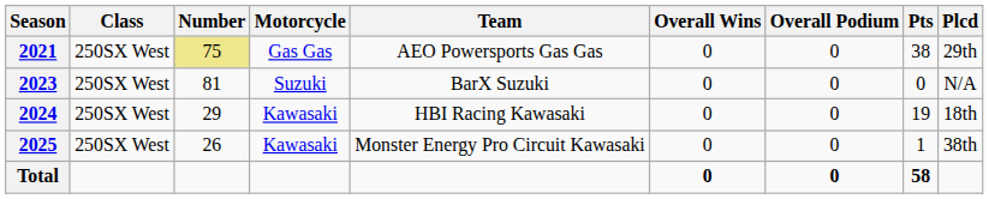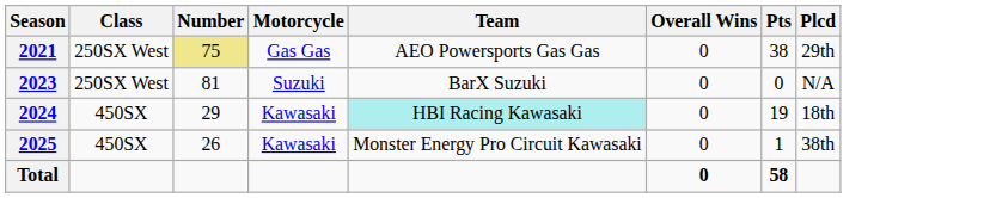 <table class="wikitable" style="font-size: 85%; text-align:center">
 <tr>
 <th>Season</th>
 <th>Class</th>
 <th>Number</th>
 <th>Motorcycle</th>
 <th>Team</th>
 <th>Overall Wins</th>
-<th>Overall Podium</th>
 <th>Pts</th>
 <th>Plcd</th>
 </tr>
 <tr>
 <th><a href='#'>2021</a></th>
 <td>250SX West</td>
 <td style="background: khaki;">75</td>
 <td><a href='#'>Gas Gas</a></td>
 <td>AEO Powersports Gas Gas</td>
-<td>0</td>
 <td>0</td>
 <td>38</td>
 <td>29th</td>
 </tr>
 <tr>
 <th><a href='#'>2023</a></th>
 <td>250SX West</td>
 <td>81</td>
 <td><a href='#'>Suzuki</a></td>
 <td>BarX Suzuki</td>
 <td>0</td>
 <td>0</td>
-<td>0</td>
 <td>N/A</td>
 </tr>
 <tr>
 <th><a href='#'>2024</a></th>
-<td>250SX West</td>
+<td>450SX</td>
 <td>29</td>
 <td><a href='#'>Kawasaki</a></td>
-<td>HBI Racing Kawasaki</td>
-<td>0</td>
+<td style="background: paleturquoise;">HBI Racing Kawasaki</td>
 <td>0</td>
 <td>19</td>
 <td>18th</td>
 </tr>
 <tr>
 <th><a href='#'>2025</a></th>
-<td>250SX West</td>
+<td>450SX</td>
 <td>26</td>
 <td><a href='#'>Kawasaki</a></td>
 <td>Monster Energy Pro Circuit Kawasaki</td>
-<td>0</td>
 <td>0</td>
 <td>1</td>
 <td>38th</td>
 </tr>
 <tr>
 <th>Total</th>
 <td></td>
 <td></td>
 <td></td>
 <td></td>
 <td><strong>0</strong></td>
-<td><strong>0</strong></td>
 <td><strong>58</strong></td>
 <td></td>
 </tr>
 </table>
